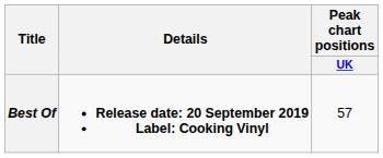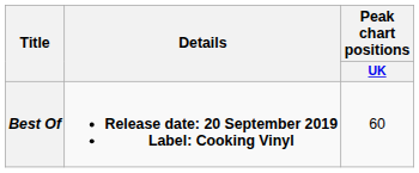 <table class="wikitable plainrowheaders" style="text-align:center;">
 <tr>
 <th scope="col" rowspan="2">Title</th>
 <th scope="col" rowspan="2">Details</th>
 <th scope="col" colspan="1">Peak chart positions</th>
 </tr>
 <tr>
 <th scope="col" style="width:3em;font-size:85%;"><a href='#'>UK</a><br></th>
 </tr>
 <tr>
 <th scope="row"><em>Best Of</em></th>
 <td><strong><br><ul><li>Release date: 20 September 2019</li><li>Label: Cooking Vinyl</li></ul></strong></td>
-<td>57</td>
+<td>60</td>
 </tr>
 </table>
